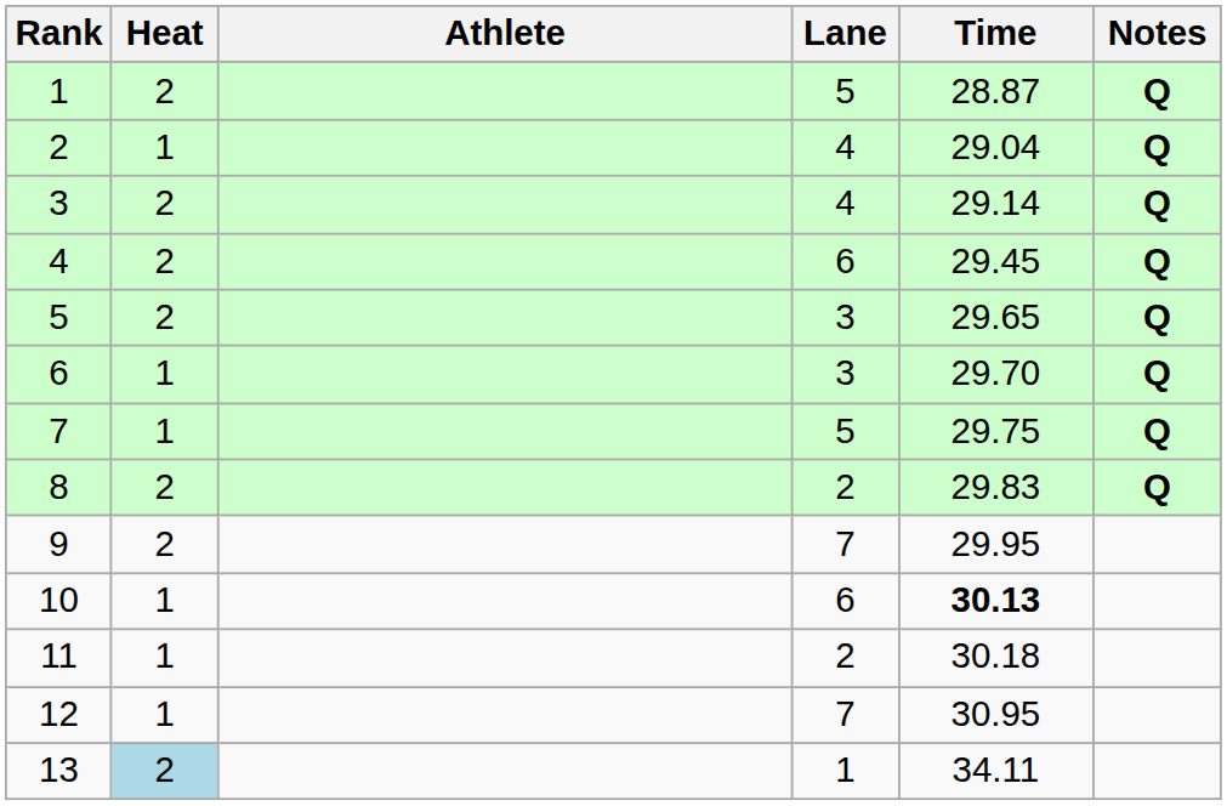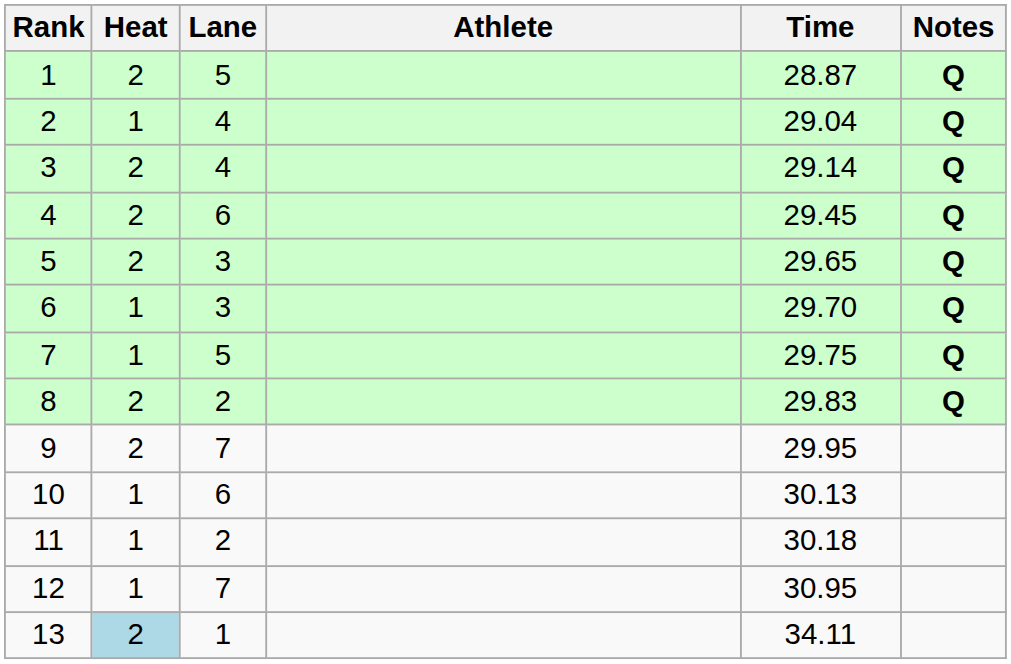 <table class="wikitable sortable" style="text-align:center">
 <tr>
 <th width=40>Rank</th>
 <th width=40>Heat</th>
+<th width=40>Lane</th>
 <th width=250>Athlete</th>
-<th width=40>Lane</th>
 <th width=80>Time</th>
 <th width=50>Notes</th>
 </tr>
 <tr bgcolor=ccffcc>
 <td>1</td>
 <td>2</td>
+<td>5</td>
 <td align=left></td>
-<td>5</td>
 <td>28.87</td>
 <td><strong>Q</strong></td>
 </tr>
 <tr bgcolor=ccffcc>
 <td>2</td>
 <td>1</td>
+<td>4</td>
 <td align=left></td>
-<td>4</td>
 <td>29.04</td>
 <td><strong>Q</strong></td>
 </tr>
 <tr bgcolor=ccffcc>
 <td>3</td>
 <td>2</td>
+<td>4</td>
 <td align=left></td>
-<td>4</td>
 <td>29.14</td>
 <td><strong>Q</strong></td>
 </tr>
 <tr bgcolor=ccffcc>
 <td>4</td>
 <td>2</td>
+<td>6</td>
 <td align=left></td>
-<td>6</td>
 <td>29.45</td>
 <td><strong>Q</strong></td>
 </tr>
 <tr bgcolor=ccffcc>
 <td>5</td>
 <td>2</td>
+<td>3</td>
 <td align=left></td>
-<td>3</td>
 <td>29.65</td>
 <td><strong>Q</strong></td>
 </tr>
 <tr bgcolor=ccffcc>
 <td>6</td>
 <td>1</td>
+<td>3</td>
 <td align=left></td>
-<td>3</td>
 <td>29.70</td>
 <td><strong>Q</strong></td>
 </tr>
 <tr bgcolor=ccffcc>
 <td>7</td>
 <td>1</td>
+<td>5</td>
 <td align=left></td>
-<td>5</td>
 <td>29.75</td>
 <td><strong>Q</strong></td>
 </tr>
 <tr bgcolor=ccffcc>
 <td>8</td>
 <td>2</td>
+<td>2</td>
 <td align=left></td>
-<td>2</td>
 <td>29.83</td>
 <td><strong>Q</strong></td>
 </tr>
 <tr>
 <td>9</td>
 <td>2</td>
+<td>7</td>
 <td align=left></td>
-<td>7</td>
 <td>29.95</td>
 <td></td>
 </tr>
 <tr>
 <td>10</td>
 <td>1</td>
+<td>6</td>
 <td align=left></td>
-<td>6</td>
-<td><strong>30.13</strong></td>
+<td>30.13</td>
 <td></td>
 </tr>
 <tr>
 <td>11</td>
 <td>1</td>
+<td>2</td>
 <td align=left></td>
-<td>2</td>
 <td>30.18</td>
 <td></td>
 </tr>
 <tr>
 <td>12</td>
 <td>1</td>
+<td>7</td>
 <td align=left></td>
-<td>7</td>
 <td>30.95</td>
 <td></td>
 </tr>
 <tr>
 <td>13</td>
 <td style="background: lightblue;">2</td>
+<td>1</td>
 <td align=left></td>
-<td>1</td>
 <td>34.11</td>
 <td></td>
 </tr>
 </table>
